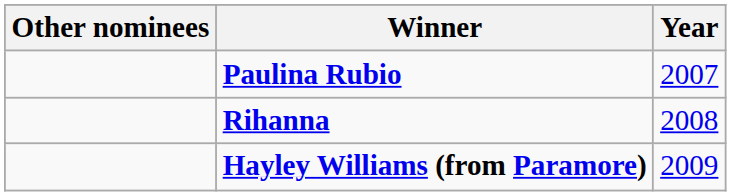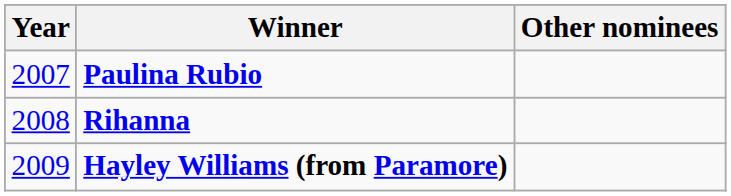 <table class="wikitable">
 <tr>
+<th>Year</th>
+<th>Winner</th>
 <th>Other nominees</th>
-<th>Winner</th>
-<th>Year</th>
 </tr>
 <tr>
+<td><a href='#'>2007</a></td>
+<td><strong><a href='#'>Paulina Rubio</a></strong></td>
 <td></td>
-<td><strong><a href='#'>Paulina Rubio</a></strong></td>
-<td><a href='#'>2007</a></td>
 </tr>
 <tr>
+<td><a href='#'>2008</a></td>
+<td><strong><a href='#'>Rihanna</a></strong></td>
 <td></td>
-<td><strong><a href='#'>Rihanna</a></strong></td>
-<td><a href='#'>2008</a></td>
 </tr>
 <tr>
+<td><a href='#'>2009</a></td>
+<td><strong><a href='#'>Hayley Williams</a> (from <a href='#'>Paramore</a>)</strong></td>
 <td></td>
-<td><strong><a href='#'>Hayley Williams</a> (from <a href='#'>Paramore</a>)</strong></td>
-<td><a href='#'>2009</a></td>
 </tr>
 </table>
